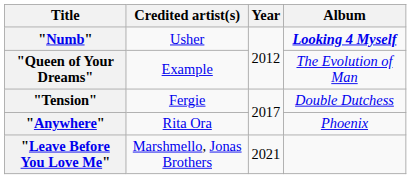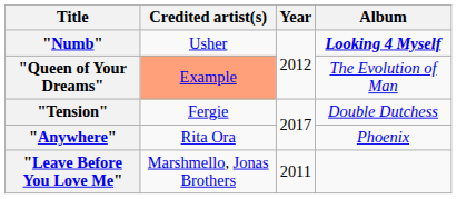 <table class="wikitable plainrowheaders" style="text-align:center;">
 <tr>
 <th scope="col" style="width:8em;">Title</th>
 <th scope="col" style="width:8em;">Credited artist(s)</th>
 <th scope="col" style="width:1em;">Year</th>
 <th scope="col" style="width:8em;">Album</th>
 </tr>
 <tr>
 <th scope="row">"<a href='#'>Numb</a>"</th>
 <td><a href='#'>Usher</a></td>
 <td rowspan="2">2012</td>
 <td><strong><em><a href='#'>Looking 4 Myself</a></em></strong></td>
 </tr>
 <tr>
 <th scope="row">"Queen of Your Dreams"</th>
-<td><a href='#'>Example</a></td>
+<td style="background: lightsalmon;"><a href='#'>Example</a></td>
 <td><em><a href='#'>The Evolution of Man</a></em></td>
 </tr>
 <tr>
 <th scope="row">"Tension"</th>
 <td><a href='#'>Fergie</a></td>
 <td rowspan="2">2017</td>
 <td><em><a href='#'>Double Dutchess</a></em></td>
 </tr>
 <tr>
 <th scope="row">"<a href='#'>Anywhere</a>"</th>
 <td><a href='#'>Rita Ora</a></td>
 <td><em><a href='#'>Phoenix</a></em></td>
 </tr>
 <tr>
 <th scope="row">"<a href='#'>Leave Before You Love Me</a>"</th>
 <td><a href='#'>Marshmello</a>, <a href='#'>Jonas Brothers</a></td>
-<td>2021</td>
+<td>2011</td>
 <td></td>
 </tr>
 </table>
